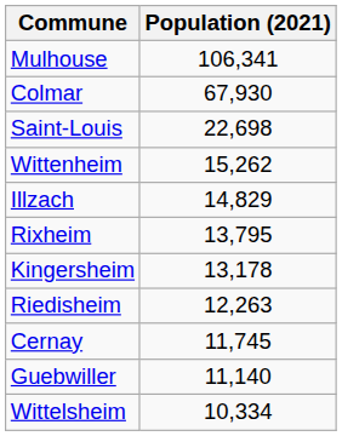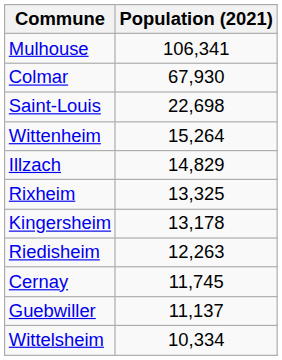 <table class=wikitable>
 <tr>
 <th>Commune</th>
 <th>Population (2021)</th>
 </tr>
 <tr>
 <td><a href='#'>Mulhouse</a></td>
 <td style="text-align: center;">106,341</td>
 </tr>
 <tr>
 <td><a href='#'>Colmar</a></td>
 <td style="text-align: center;">67,930</td>
 </tr>
 <tr>
 <td><a href='#'>Saint-Louis</a></td>
 <td style="text-align: center;">22,698</td>
 </tr>
 <tr>
 <td><a href='#'>Wittenheim</a></td>
-<td style="text-align: center;">15,262</td>
+<td style="text-align: center;">15,264</td>
 </tr>
 <tr>
 <td><a href='#'>Illzach</a></td>
 <td style="text-align: center;">14,829</td>
 </tr>
 <tr>
 <td><a href='#'>Rixheim</a></td>
-<td style="text-align: center;">13,795</td>
+<td style="text-align: center;">13,325</td>
 </tr>
 <tr>
 <td><a href='#'>Kingersheim</a></td>
 <td style="text-align: center;">13,178</td>
 </tr>
 <tr>
 <td><a href='#'>Riedisheim</a></td>
 <td style="text-align: center;">12,263</td>
 </tr>
 <tr>
 <td><a href='#'>Cernay</a></td>
 <td style="text-align: center;">11,745</td>
 </tr>
 <tr>
 <td><a href='#'>Guebwiller</a></td>
-<td style="text-align: center;">11,140</td>
+<td style="text-align: center;">11,137</td>
 </tr>
 <tr>
 <td><a href='#'>Wittelsheim</a></td>
 <td style="text-align: center;">10,334</td>
 </tr>
 </table>
